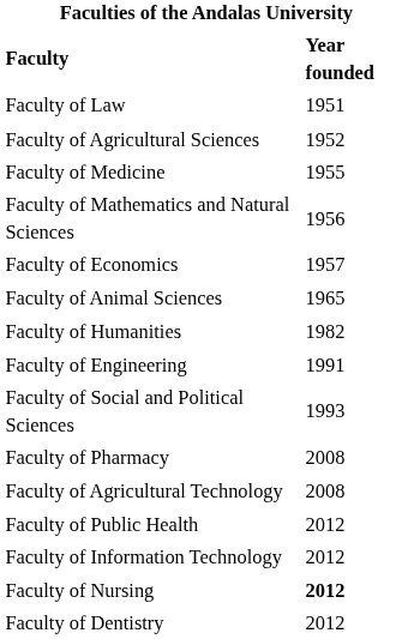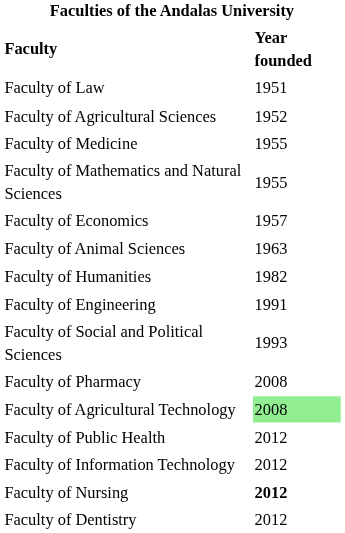 <table class="toccolours" style="float:right; margin-left:1em; font-size:90%; line-height:1.4em; width:300px;">
 <tr>
 <th colspan=2 style="text-align: center;">Faculties of the Andalas University</th>
 </tr>
 <tr>
 <td><strong>Faculty</strong></td>
 <td><strong>Year founded</strong></td>
 </tr>
 <tr>
 <td>Faculty of Law</td>
 <td>1951</td>
 </tr>
 <tr>
 <td>Faculty of Agricultural Sciences</td>
 <td>1952</td>
 </tr>
 <tr>
 <td>Faculty of Medicine</td>
 <td>1955</td>
 </tr>
 <tr>
 <td>Faculty of Mathematics and Natural Sciences</td>
-<td>1956</td>
+<td>1955</td>
 </tr>
 <tr>
 <td>Faculty of Economics</td>
 <td>1957</td>
 </tr>
 <tr>
 <td>Faculty of Animal Sciences</td>
-<td>1965</td>
+<td>1963</td>
 </tr>
 <tr>
 <td>Faculty of Humanities</td>
 <td>1982</td>
 </tr>
 <tr>
 <td>Faculty of Engineering</td>
 <td>1991</td>
 </tr>
 <tr>
 <td>Faculty of Social and Political Sciences</td>
 <td>1993</td>
 </tr>
 <tr>
 <td>Faculty of Pharmacy</td>
 <td>2008</td>
 </tr>
 <tr>
 <td>Faculty of Agricultural Technology</td>
-<td>2008</td>
+<td style="background: lightgreen;">2008</td>
 </tr>
 <tr>
 <td>Faculty of Public Health</td>
 <td>2012</td>
 </tr>
 <tr>
 <td>Faculty of Information Technology</td>
 <td>2012</td>
 </tr>
 <tr>
 <td>Faculty of Nursing</td>
 <td><strong>2012</strong></td>
 </tr>
 <tr>
 <td>Faculty of Dentistry</td>
 <td>2012</td>
 </tr>
 </table>
